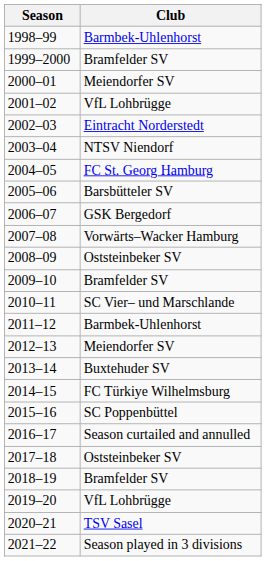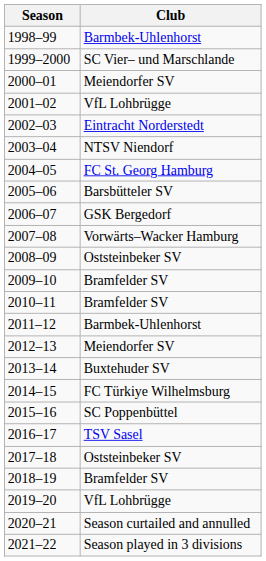 <table class="wikitable">
 <tr align="center" bgcolor="#dfdfdf">
 <th width="80">Season</th>
 <th width="200">Club</th>
 </tr>
 <tr>
 <td>1998–99</td>
 <td><a href='#'>Barmbek-Uhlenhorst</a></td>
 </tr>
 <tr>
 <td>1999–2000</td>
-<td>Bramfelder SV</td>
+<td>SC Vier– und Marschlande</td>
 </tr>
 <tr>
 <td>2000–01</td>
 <td>Meiendorfer SV</td>
 </tr>
 <tr>
 <td>2001–02</td>
 <td>VfL Lohbrügge</td>
 </tr>
 <tr>
 <td>2002–03</td>
 <td><a href='#'>Eintracht Norderstedt</a></td>
 </tr>
 <tr>
 <td>2003–04</td>
 <td>NTSV Niendorf</td>
 </tr>
 <tr>
 <td>2004–05</td>
 <td><a href='#'>FC St. Georg Hamburg</a></td>
 </tr>
 <tr>
 <td>2005–06</td>
 <td>Barsbütteler SV</td>
 </tr>
 <tr>
 <td>2006–07</td>
 <td>GSK Bergedorf</td>
 </tr>
 <tr>
 <td>2007–08</td>
 <td>Vorwärts–Wacker Hamburg</td>
 </tr>
 <tr>
 <td>2008–09</td>
 <td>Oststeinbeker SV</td>
 </tr>
 <tr>
 <td>2009–10</td>
 <td>Bramfelder SV</td>
 </tr>
 <tr>
 <td>2010–11</td>
-<td>SC Vier– und Marschlande</td>
+<td>Bramfelder SV</td>
 </tr>
 <tr>
 <td>2011–12</td>
 <td>Barmbek-Uhlenhorst</td>
 </tr>
 <tr>
 <td>2012–13</td>
 <td>Meiendorfer SV</td>
 </tr>
 <tr>
 <td>2013–14</td>
 <td>Buxtehuder SV</td>
 </tr>
 <tr>
 <td>2014–15</td>
 <td>FC Türkiye Wilhelmsburg</td>
 </tr>
 <tr>
 <td>2015–16</td>
 <td>SC Poppenbüttel</td>
 </tr>
 <tr>
 <td>2016–17</td>
-<td>Season curtailed and annulled</td>
+<td><a href='#'>TSV Sasel</a></td>
 </tr>
 <tr>
 <td>2017–18</td>
 <td>Oststeinbeker SV</td>
 </tr>
 <tr>
 <td>2018–19</td>
 <td>Bramfelder SV</td>
 </tr>
 <tr>
 <td>2019–20</td>
 <td>VfL Lohbrügge</td>
 </tr>
 <tr>
 <td>2020–21</td>
-<td><a href='#'>TSV Sasel</a></td>
+<td>Season curtailed and annulled</td>
 </tr>
 <tr>
 <td>2021–22</td>
 <td>Season played in 3 divisions</td>
 </tr>
 </table>
